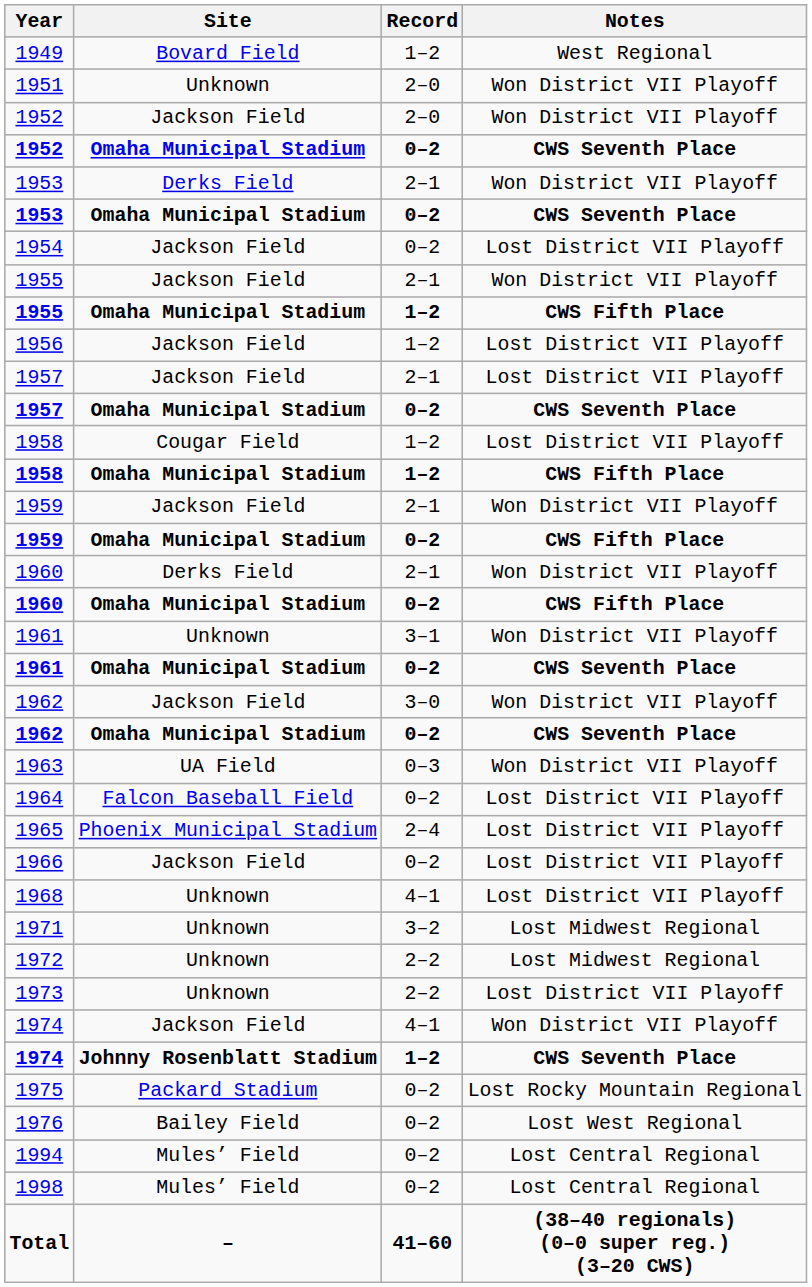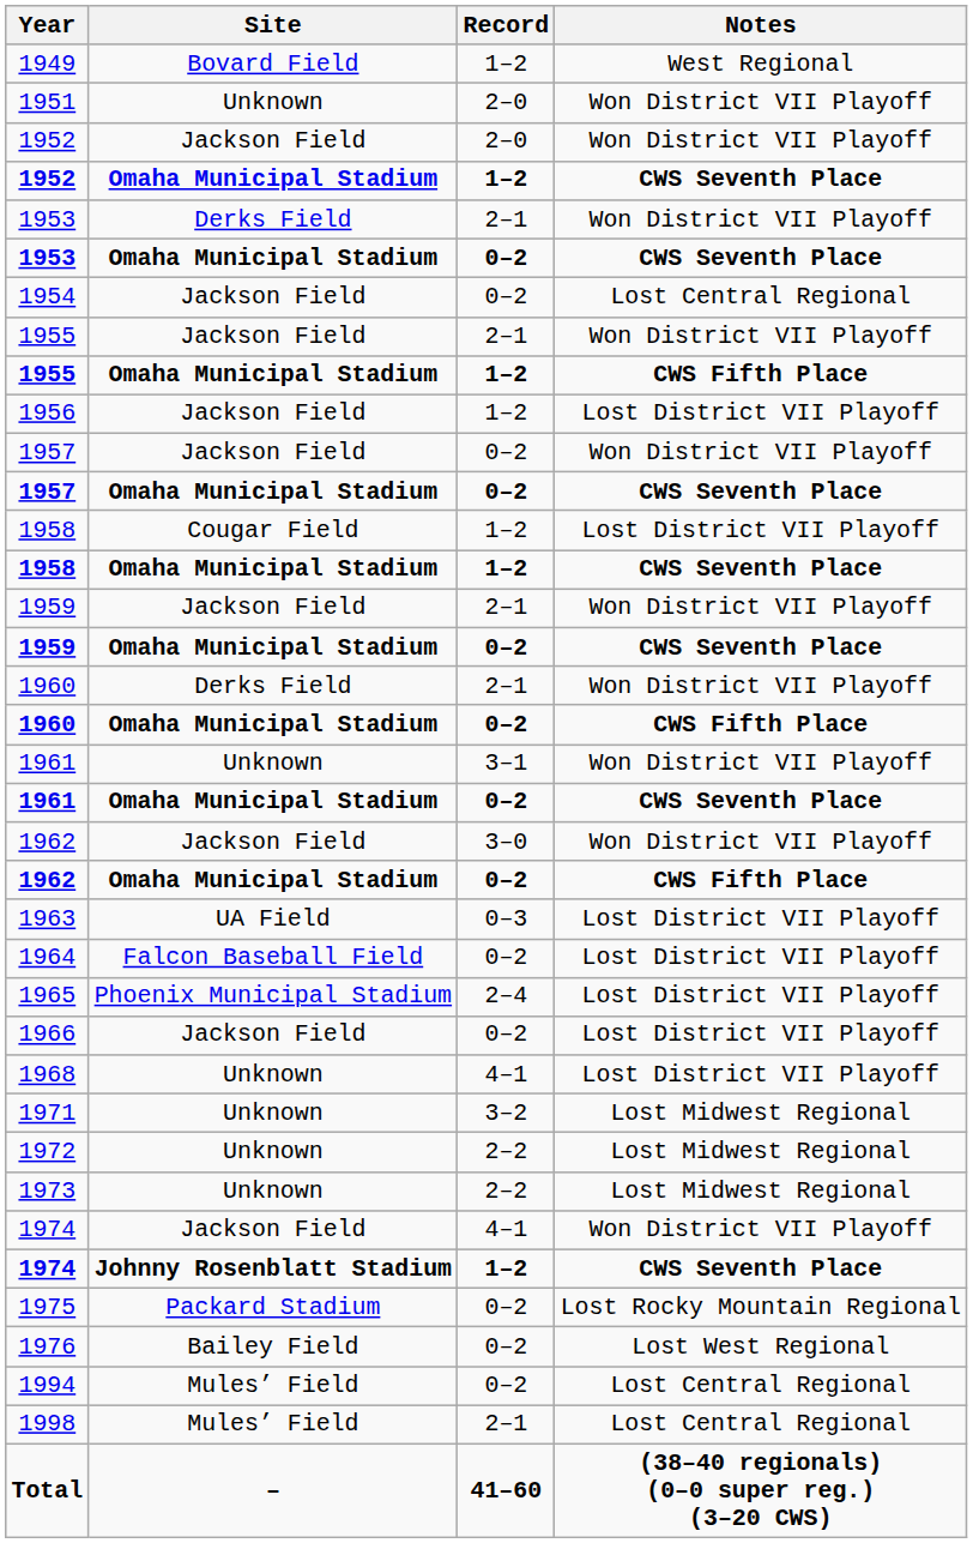 <table class="wikitable">
 <tr>
 <th>Year</th>
 <th>Site</th>
 <th>Record</th>
 <th>Notes</th>
 </tr>
 <tr align="center">
 <td><a href='#'>1949</a></td>
 <td><a href='#'>Bovard Field</a></td>
 <td>1–2</td>
 <td>West Regional</td>
 </tr>
 <tr align="center">
 <td><a href='#'>1951</a></td>
 <td>Unknown</td>
 <td>2–0</td>
 <td>Won District VII Playoff</td>
 </tr>
 <tr align="center">
 <td><a href='#'>1952</a></td>
 <td>Jackson Field</td>
 <td>2–0</td>
 <td>Won District VII Playoff</td>
 </tr>
 <tr align="center">
 <td><strong><a href='#'>1952</a></strong></td>
 <td><strong><a href='#'>Omaha Municipal Stadium</a></strong></td>
-<td><strong>0–2</strong></td>
+<td><strong>1–2</strong></td>
 <td><strong>CWS Seventh Place</strong></td>
 </tr>
 <tr align="center">
 <td><a href='#'>1953</a></td>
 <td><a href='#'>Derks Field</a></td>
 <td>2–1</td>
 <td>Won District VII Playoff</td>
 </tr>
 <tr align="center">
 <td><strong><a href='#'>1953</a></strong></td>
 <td><strong>Omaha Municipal Stadium</strong></td>
 <td><strong>0–2</strong></td>
 <td><strong>CWS Seventh Place</strong></td>
 </tr>
 <tr align="center">
 <td><a href='#'>1954</a></td>
 <td>Jackson Field</td>
 <td>0–2</td>
-<td>Lost District VII Playoff</td>
+<td>Lost Central Regional</td>
 </tr>
 <tr align="center">
 <td><a href='#'>1955</a></td>
 <td>Jackson Field</td>
 <td>2–1</td>
 <td>Won District VII Playoff</td>
 </tr>
 <tr align="center">
 <td><strong><a href='#'>1955</a></strong></td>
 <td><strong>Omaha Municipal Stadium</strong></td>
 <td><strong>1–2</strong></td>
 <td><strong>CWS Fifth Place</strong></td>
 </tr>
 <tr align="center">
 <td><a href='#'>1956</a></td>
 <td>Jackson Field</td>
 <td>1–2</td>
 <td>Lost District VII Playoff</td>
 </tr>
 <tr align="center">
 <td><a href='#'>1957</a></td>
 <td>Jackson Field</td>
-<td>2–1</td>
-<td>Lost District VII Playoff</td>
+<td>0–2</td>
+<td>Won District VII Playoff</td>
 </tr>
 <tr align="center">
 <td><strong><a href='#'>1957</a></strong></td>
 <td><strong>Omaha Municipal Stadium</strong></td>
 <td><strong>0–2</strong></td>
 <td><strong>CWS Seventh Place</strong></td>
 </tr>
 <tr align="center">
 <td><a href='#'>1958</a></td>
 <td>Cougar Field</td>
 <td>1–2</td>
 <td>Lost District VII Playoff</td>
 </tr>
 <tr align="center">
 <td><strong><a href='#'>1958</a></strong></td>
 <td><strong>Omaha Municipal Stadium</strong></td>
 <td><strong>1–2</strong></td>
-<td><strong>CWS Fifth Place</strong></td>
+<td><strong>CWS Seventh Place</strong></td>
 </tr>
 <tr align="center">
 <td><a href='#'>1959</a></td>
 <td>Jackson Field</td>
 <td>2–1</td>
 <td>Won District VII Playoff</td>
 </tr>
 <tr align="center">
 <td><strong><a href='#'>1959</a></strong></td>
 <td><strong>Omaha Municipal Stadium</strong></td>
 <td><strong>0–2</strong></td>
-<td><strong>CWS Fifth Place</strong></td>
+<td><strong>CWS Seventh Place</strong></td>
 </tr>
 <tr align="center">
 <td><a href='#'>1960</a></td>
 <td>Derks Field</td>
 <td>2–1</td>
 <td>Won District VII Playoff</td>
 </tr>
 <tr align="center">
 <td><strong><a href='#'>1960</a></strong></td>
 <td><strong>Omaha Municipal Stadium</strong></td>
 <td><strong>0–2</strong></td>
 <td><strong>CWS Fifth Place</strong></td>
 </tr>
 <tr align="center">
 <td><a href='#'>1961</a></td>
 <td>Unknown</td>
 <td>3–1</td>
 <td>Won District VII Playoff</td>
 </tr>
 <tr align="center">
 <td><strong><a href='#'>1961</a></strong></td>
 <td><strong>Omaha Municipal Stadium</strong></td>
 <td><strong>0–2</strong></td>
 <td><strong>CWS Seventh Place</strong></td>
 </tr>
 <tr align="center">
 <td><a href='#'>1962</a></td>
 <td>Jackson Field</td>
 <td>3–0</td>
 <td>Won District VII Playoff</td>
 </tr>
 <tr align="center">
 <td><strong><a href='#'>1962</a></strong></td>
 <td><strong>Omaha Municipal Stadium</strong></td>
 <td><strong>0–2</strong></td>
-<td><strong>CWS Seventh Place</strong></td>
+<td><strong>CWS Fifth Place</strong></td>
 </tr>
 <tr align="center">
 <td><a href='#'>1963</a></td>
 <td>UA Field</td>
 <td>0–3</td>
-<td>Won District VII Playoff</td>
+<td>Lost District VII Playoff</td>
 </tr>
 <tr align="center">
 <td><a href='#'>1964</a></td>
 <td><a href='#'>Falcon Baseball Field</a></td>
 <td>0–2</td>
 <td>Lost District VII Playoff</td>
 </tr>
 <tr align="center">
 <td><a href='#'>1965</a></td>
 <td><a href='#'>Phoenix Municipal Stadium</a></td>
 <td>2–4</td>
 <td>Lost District VII Playoff</td>
 </tr>
 <tr align="center">
 <td><a href='#'>1966</a></td>
 <td>Jackson Field</td>
 <td>0–2</td>
 <td>Lost District VII Playoff</td>
 </tr>
 <tr align="center">
 <td><a href='#'>1968</a></td>
 <td>Unknown</td>
 <td>4–1</td>
 <td>Lost District VII Playoff</td>
 </tr>
 <tr align="center">
 <td><a href='#'>1971</a></td>
 <td>Unknown</td>
 <td>3–2</td>
 <td>Lost Midwest Regional</td>
 </tr>
 <tr align="center">
 <td><a href='#'>1972</a></td>
 <td>Unknown</td>
 <td>2–2</td>
 <td>Lost Midwest Regional</td>
 </tr>
 <tr align="center">
 <td><a href='#'>1973</a></td>
 <td>Unknown</td>
 <td>2–2</td>
-<td>Lost District VII Playoff</td>
+<td>Lost Midwest Regional</td>
 </tr>
 <tr align="center">
 <td><a href='#'>1974</a></td>
 <td>Jackson Field</td>
 <td>4–1</td>
 <td>Won District VII Playoff</td>
 </tr>
 <tr align="center">
 <td><strong><a href='#'>1974</a></strong></td>
 <td><strong>Johnny Rosenblatt Stadium</strong></td>
 <td><strong>1–2</strong></td>
 <td><strong>CWS Seventh Place</strong></td>
 </tr>
 <tr align="center">
 <td><a href='#'>1975</a></td>
 <td><a href='#'>Packard Stadium</a></td>
 <td>0–2</td>
 <td>Lost Rocky Mountain Regional</td>
 </tr>
 <tr align="center">
 <td><a href='#'>1976</a></td>
 <td>Bailey Field</td>
 <td>0–2</td>
 <td>Lost West Regional</td>
 </tr>
 <tr align="center">
 <td><a href='#'>1994</a></td>
 <td>Mules’ Field</td>
 <td>0–2</td>
 <td>Lost Central Regional</td>
 </tr>
 <tr align="center">
 <td><a href='#'>1998</a></td>
 <td>Mules’ Field</td>
-<td>0–2</td>
+<td>2–1</td>
 <td>Lost Central Regional</td>
 </tr>
 <tr align="center">
 <td><strong>Total</strong></td>
 <td><strong>–</strong></td>
 <td><strong>41–60</strong></td>
 <td><strong>(38–40 regionals)<br>(0–0 super reg.)<br>(3–20 CWS)</strong></td>
 </tr>
 </table>
